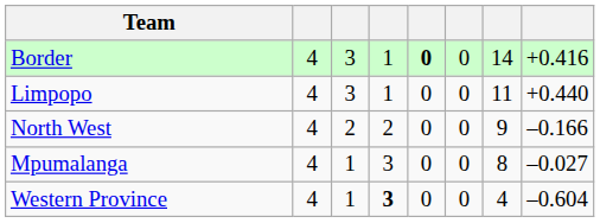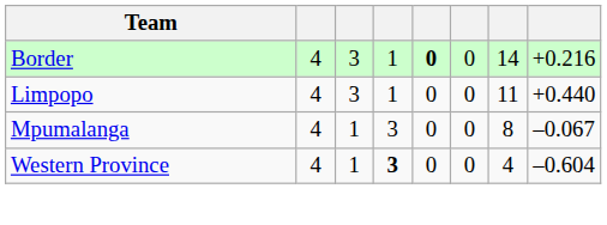 <table class="wikitable" style="text-align:center">
 <tr>
 <th width=200>Team</th>
 <th width=20></th>
 <th width=20></th>
 <th width=20></th>
 <th width=20></th>
 <th width=20></th>
 <th width=20></th>
 <th width=45></th>
 </tr>
 <tr style="background:#cfc">
 <td align="left"><a href='#'>Border</a></td>
 <td>4</td>
 <td>3</td>
 <td>1</td>
 <td><strong>0</strong></td>
 <td>0</td>
 <td>14</td>
-<td>+0.416</td>
+<td>+0.216</td>
 </tr>
 <tr>
 <td align="left"><a href='#'>Limpopo</a></td>
 <td>4</td>
 <td>3</td>
 <td>1</td>
 <td>0</td>
 <td>0</td>
 <td>11</td>
 <td>+0.440</td>
 </tr>
 <tr>
-<td align="left"><a href='#'>North West</a></td>
-<td>4</td>
-<td>2</td>
-<td>2</td>
-<td>0</td>
-<td>0</td>
-<td>9</td>
-<td>–0.166</td>
-</tr>
-<tr>
 <td align="left"><a href='#'>Mpumalanga</a></td>
 <td>4</td>
 <td>1</td>
 <td>3</td>
 <td>0</td>
 <td>0</td>
 <td>8</td>
-<td>–0.027</td>
+<td>–0.067</td>
 </tr>
 <tr>
 <td align="left"><a href='#'>Western Province</a></td>
 <td>4</td>
 <td>1</td>
 <td><strong>3</strong></td>
 <td>0</td>
 <td>0</td>
 <td>4</td>
 <td>–0.604</td>
 </tr>
 </table>
